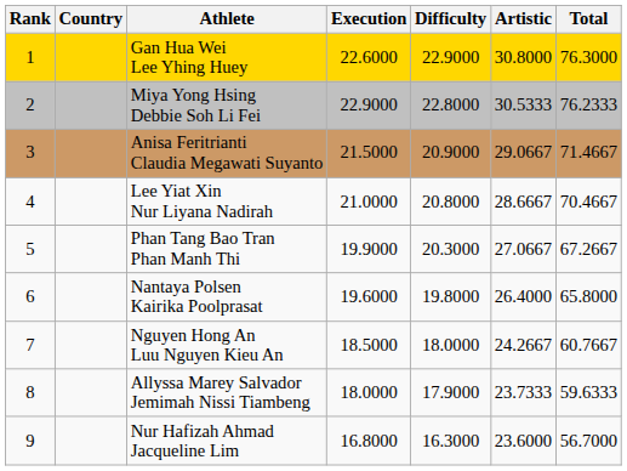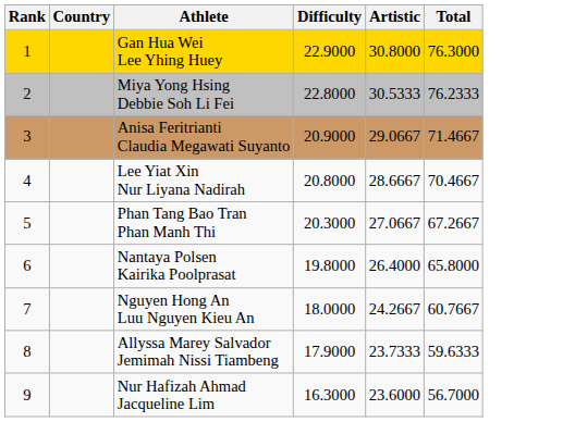 <table class="wikitable" style="text-align:center;">
 <tr>
 <th>Rank</th>
 <th>Country</th>
 <th>Athlete</th>
-<th>Execution</th>
 <th>Difficulty</th>
 <th>Artistic</th>
 <th>Total</th>
 </tr>
 <tr bgcolor=gold>
 <td>1</td>
 <td align="left"></td>
 <td align="left">Gan Hua Wei<br>Lee Yhing Huey</td>
-<td>22.6000</td>
 <td>22.9000</td>
 <td>30.8000</td>
 <td>76.3000</td>
 </tr>
 <tr bgcolor=silver>
 <td>2</td>
 <td align="left"></td>
 <td align="left">Miya Yong Hsing<br>Debbie Soh Li Fei</td>
-<td>22.9000</td>
 <td>22.8000</td>
 <td>30.5333</td>
 <td>76.2333</td>
 </tr>
 <tr bgcolor=#cc9966>
 <td>3</td>
 <td align="left"></td>
 <td align="left">Anisa Feritrianti<br>Claudia Megawati Suyanto</td>
-<td>21.5000</td>
 <td>20.9000</td>
 <td>29.0667</td>
 <td>71.4667</td>
 </tr>
 <tr>
 <td>4</td>
 <td align="left"></td>
 <td align="left">Lee Yiat Xin<br>Nur Liyana Nadirah</td>
-<td>21.0000</td>
 <td>20.8000</td>
 <td>28.6667</td>
 <td>70.4667</td>
 </tr>
 <tr>
 <td>5</td>
 <td align="left"></td>
 <td align="left">Phan Tang Bao Tran<br>Phan Manh Thi</td>
-<td>19.9000</td>
 <td>20.3000</td>
 <td>27.0667</td>
 <td>67.2667</td>
 </tr>
 <tr>
 <td>6</td>
 <td align="left"></td>
 <td align="left">Nantaya Polsen<br>Kairika Poolprasat</td>
-<td>19.6000</td>
 <td>19.8000</td>
 <td>26.4000</td>
 <td>65.8000</td>
 </tr>
 <tr>
 <td>7</td>
 <td align="left"></td>
 <td align="left">Nguyen Hong An<br>Luu Nguyen Kieu An</td>
-<td>18.5000</td>
 <td>18.0000</td>
 <td>24.2667</td>
 <td>60.7667</td>
 </tr>
 <tr>
 <td>8</td>
 <td align="left"></td>
 <td align="left">Allyssa Marey Salvador<br>Jemimah Nissi Tiambeng</td>
-<td>18.0000</td>
 <td>17.9000</td>
 <td>23.7333</td>
 <td>59.6333</td>
 </tr>
 <tr>
 <td>9</td>
 <td align="left"></td>
 <td align="left">Nur Hafizah Ahmad<br>Jacqueline Lim</td>
-<td>16.8000</td>
 <td>16.3000</td>
 <td>23.6000</td>
 <td>56.7000</td>
 </tr>
 </table>
